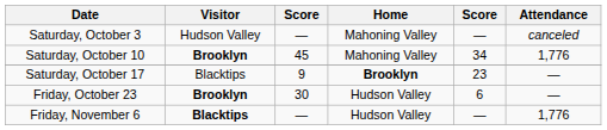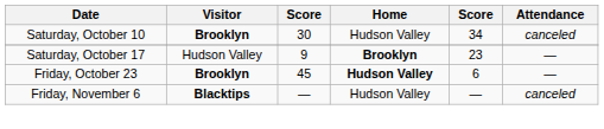 <table class="wikitable sortable" style="width: 60%; text-align:center">
 <tr>
 <th>Date</th>
 <th>Visitor</th>
 <th>Score</th>
 <th>Home</th>
 <th>Score</th>
 <th>Attendance</th>
 </tr>
 <tr>
-<td>Saturday, October 3</td>
-<td>Hudson Valley</td>
-<td>—</td>
-<td>Mahoning Valley</td>
-<td>—</td>
-<td><em>canceled</em></td>
-</tr>
-<tr>
 <td>Saturday, October 10</td>
 <td><strong>Brooklyn</strong></td>
-<td>45</td>
-<td>Mahoning Valley</td>
+<td>30</td>
+<td>Hudson Valley</td>
 <td>34</td>
-<td>1,776</td>
+<td><em>canceled</em></td>
 </tr>
 <tr style="background-color:#ddd;">
 </tr>
 <tr>
 <td>Saturday, October 17</td>
-<td>Blacktips</td>
+<td>Hudson Valley</td>
 <td>9</td>
 <td><strong>Brooklyn</strong></td>
 <td>23</td>
 <td>—</td>
 </tr>
 <tr>
 <td>Friday, October 23</td>
 <td><strong>Brooklyn</strong></td>
-<td>30</td>
-<td>Hudson Valley</td>
+<td>45</td>
+<td><strong>Hudson Valley</strong></td>
 <td>6</td>
 <td>—</td>
 </tr>
 <tr>
 <td>Friday, November 6</td>
 <td><strong>Blacktips</strong></td>
 <td>—</td>
 <td>Hudson Valley</td>
 <td>—</td>
-<td>1,776</td>
+<td><em>canceled</em></td>
 </tr>
 </table>
